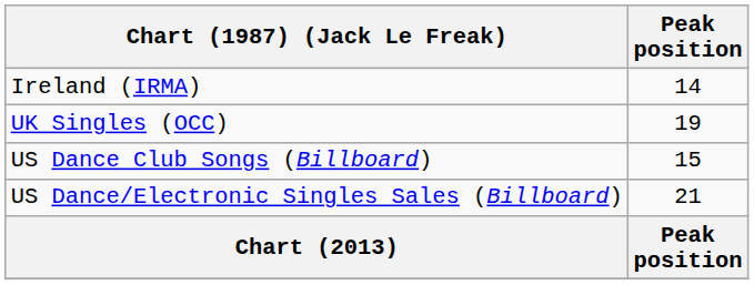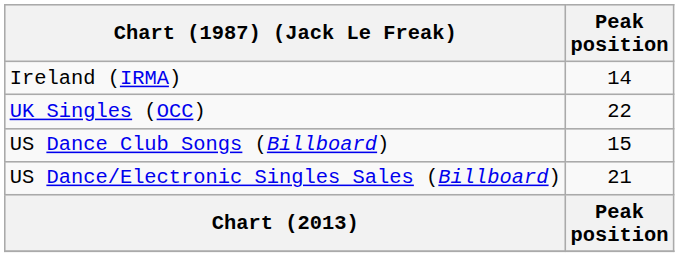 <table class="wikitable sortable">
 <tr>
 <th>Chart (1987) (Jack Le Freak)</th>
 <th>Peak<br>position</th>
 </tr>
 <tr>
 <td>Ireland (<a href='#'>IRMA</a>)</td>
 <td align="center">14</td>
 </tr>
 <tr>
 <td><a href='#'>UK Singles</a> (<a href='#'>OCC</a>)</td>
-<td align="center">19</td>
+<td align="center">22</td>
 </tr>
 <tr>
 <td>US <a href='#'>Dance Club Songs</a> (<em><a href='#'>Billboard</a></em>)</td>
 <td align="center">15</td>
 </tr>
 <tr>
 <td>US <a href='#'>Dance/Electronic Singles Sales</a> (<em><a href='#'>Billboard</a></em>)</td>
 <td align="center">21</td>
 </tr>
 <tr>
 <th>Chart (2013)</th>
 <th>Peak<br>position</th>
 </tr>
 <tr>
 </tr>
 </table>
